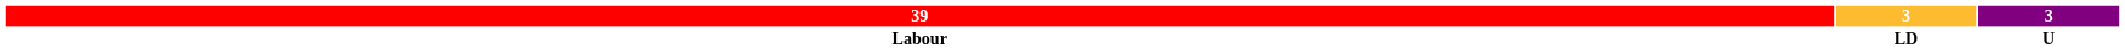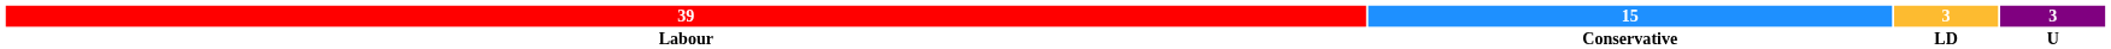 <table style="width:100%; text-align:center;">
 <tr style="color:white;">
 <td style="background:red; width:65%;"><strong>39</strong></td>
+<td style="background:dodgerblue; width:25%;"><strong>15</strong></td>
 <td style="background:#FDBB30; width:5%;"><strong>3</strong></td>
 <td style="background:purple; width:5%;"><strong>3</strong></td>
 </tr>
 <tr>
 <td><span><strong>Labour</strong></span></td>
+<td><span><strong>Conservative</strong></span></td>
 <td><span><strong>LD</strong></span></td>
 <td><span><strong>U</strong></span></td>
 </tr>
 </table>
